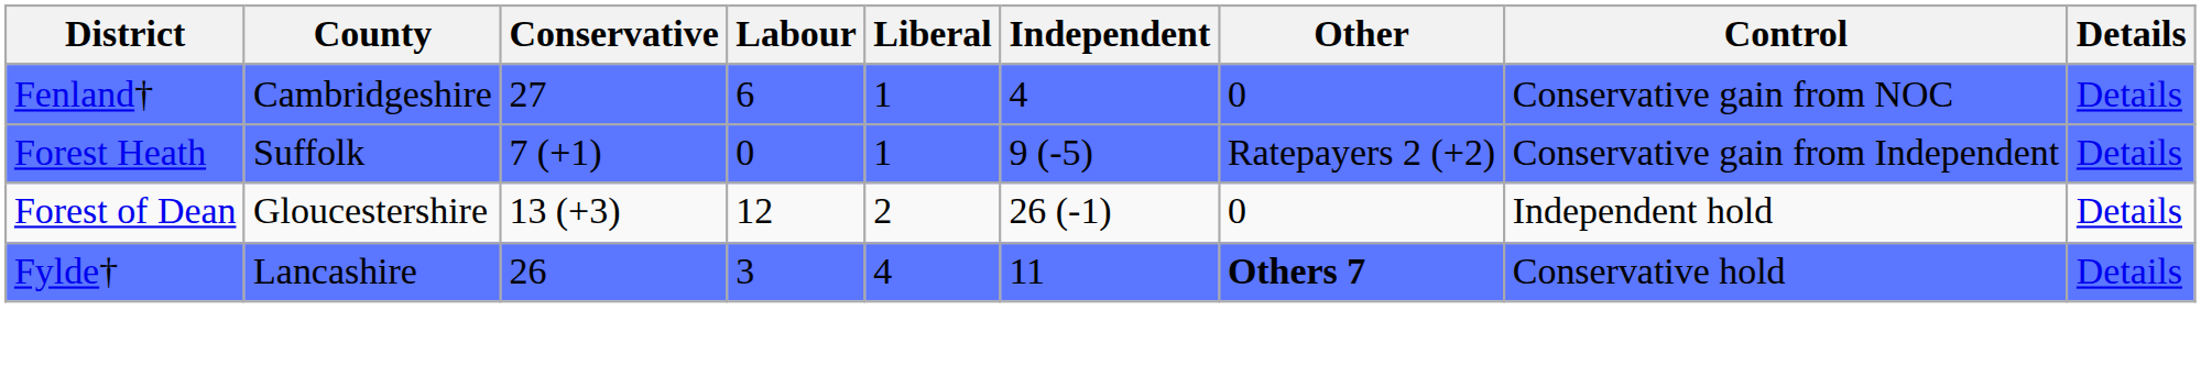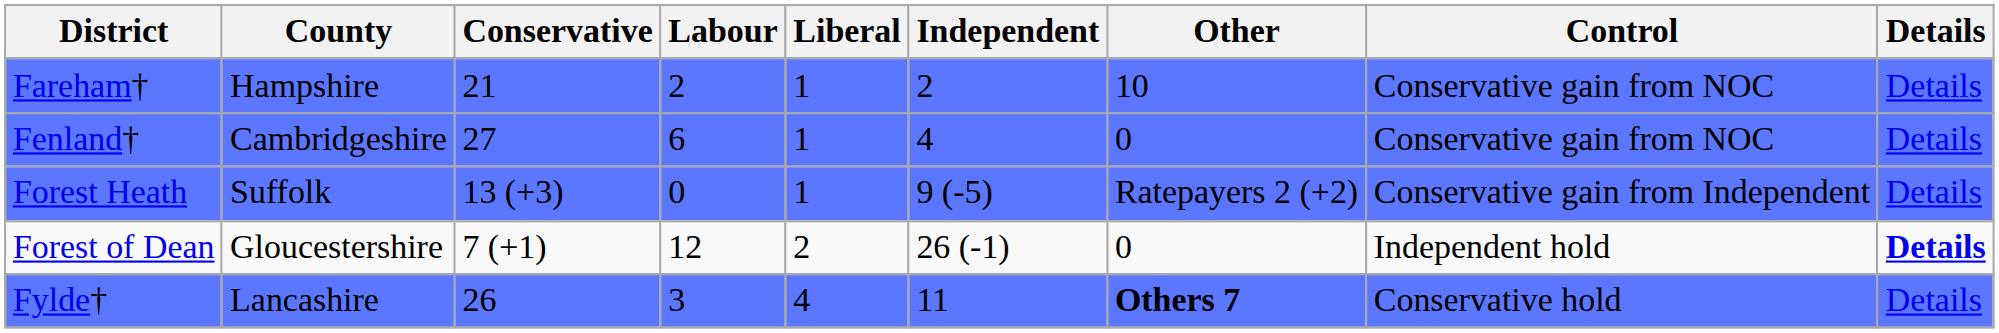 <table class="wikitable">
 <tr border=1 cellspacing=0 cellpadding=5>
 <th>District</th>
 <th>County</th>
 <th>Conservative</th>
 <th>Labour</th>
 <th>Liberal</th>
 <th>Independent</th>
 <th>Other</th>
 <th>Control</th>
 <th>Details</th>
+</tr>
+<tr bgcolor=5B76FF>
+<td><a href='#'>Fareham</a>†</td>
+<td>Hampshire</td>
+<td>21</td>
+<td>2</td>
+<td>1</td>
+<td>2</td>
+<td>10</td>
+<td>Conservative gain from NOC</td>
+<td><a href='#'>Details</a></td>
 </tr>
 <tr bgcolor=5B76FF>
 <td><a href='#'>Fenland</a>†</td>
 <td>Cambridgeshire</td>
 <td>27</td>
 <td>6</td>
 <td>1</td>
 <td>4</td>
 <td>0</td>
 <td>Conservative gain from NOC</td>
 <td><a href='#'>Details</a></td>
 </tr>
 <tr bgcolor=5B76FF>
 <td><a href='#'>Forest Heath</a></td>
 <td>Suffolk</td>
-<td>7 (+1)</td>
+<td>13 (+3)</td>
 <td>0</td>
 <td>1</td>
 <td>9 (-5)</td>
 <td>Ratepayers 2 (+2)</td>
 <td>Conservative gain from Independent</td>
 <td><a href='#'>Details</a></td>
 </tr>
 <tr bgcolor=>
 <td><a href='#'>Forest of Dean</a></td>
 <td>Gloucestershire</td>
-<td>13 (+3)</td>
+<td>7 (+1)</td>
 <td>12</td>
 <td>2</td>
 <td>26 (-1)</td>
 <td>0</td>
 <td>Independent hold</td>
-<td><a href='#'>Details</a></td>
+<td><strong><a href='#'>Details</a></strong></td>
 </tr>
 <tr bgcolor=5B76FF>
 <td><a href='#'>Fylde</a>†</td>
 <td>Lancashire</td>
 <td>26</td>
 <td>3</td>
 <td>4</td>
 <td>11</td>
 <td><strong>Others 7</strong></td>
 <td>Conservative hold</td>
 <td><a href='#'>Details</a></td>
 </tr>
 </table>
